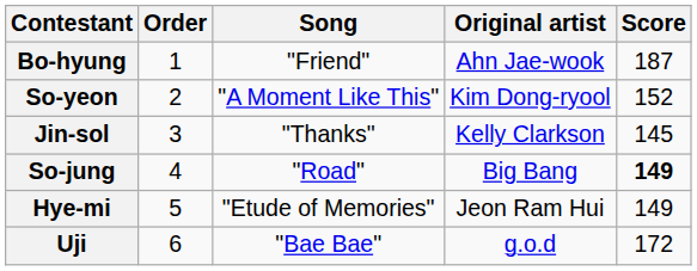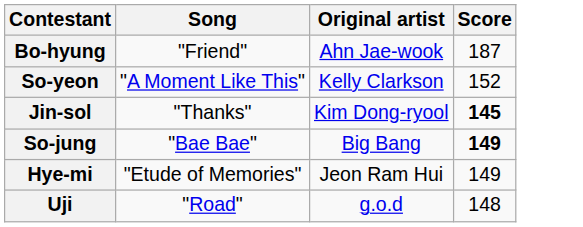 <table class="wikitable plainrowheaders" style="text-align:center">
 <tr>
 <th scope="col">Contestant</th>
-<th scope="col">Order</th>
 <th scope="col">Song</th>
 <th scope="col">Original artist</th>
 <th scope="col">Score</th>
 </tr>
 <tr>
 <th scope="row">Bo-hyung</th>
-<td>1</td>
 <td>"Friend"</td>
 <td><a href='#'>Ahn Jae-wook</a></td>
 <td>187</td>
 </tr>
 <tr>
 <th scope="row">So-yeon</th>
-<td>2</td>
 <td>"<a href='#'>A Moment Like This</a>"</td>
-<td><a href='#'>Kim Dong-ryool</a></td>
+<td><a href='#'>Kelly Clarkson</a></td>
 <td>152</td>
 </tr>
 <tr>
 <th scope="row">Jin-sol</th>
-<td>3</td>
 <td>"Thanks"</td>
-<td><a href='#'>Kelly Clarkson</a></td>
-<td>145</td>
+<td><a href='#'>Kim Dong-ryool</a></td>
+<td><strong>145</strong></td>
 </tr>
 <tr>
 <th scope="row">So-jung</th>
-<td>4</td>
-<td>"<a href='#'>Road</a>"</td>
+<td>"<a href='#'>Bae Bae</a>"</td>
 <td><a href='#'>Big Bang</a></td>
 <td><strong>149</strong></td>
 </tr>
 <tr>
 <th scope="row">Hye-mi</th>
-<td>5</td>
 <td>"Etude of Memories"</td>
 <td>Jeon Ram Hui</td>
 <td>149</td>
 </tr>
 <tr>
 <th scope="row">Uji</th>
-<td>6</td>
-<td>"<a href='#'>Bae Bae</a>"</td>
+<td>"<a href='#'>Road</a>"</td>
 <td><a href='#'>g.o.d</a></td>
-<td>172</td>
+<td>148</td>
 </tr>
 </table>
